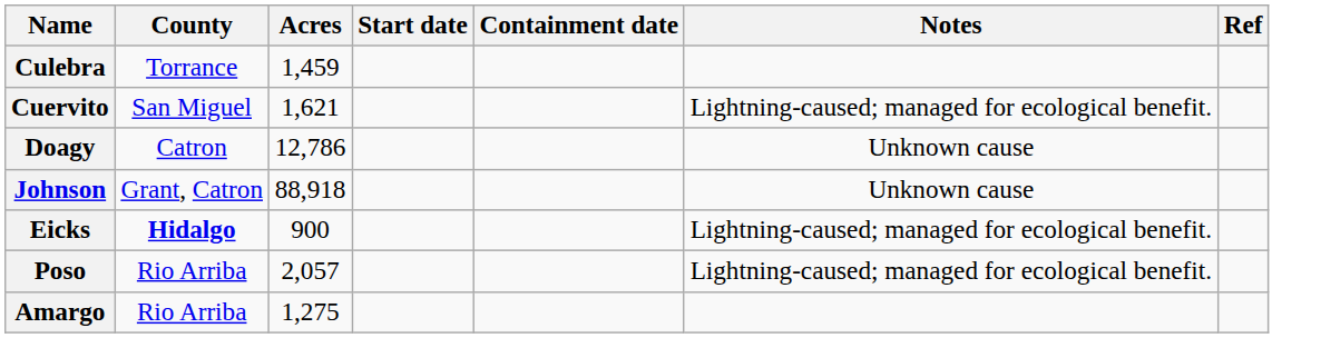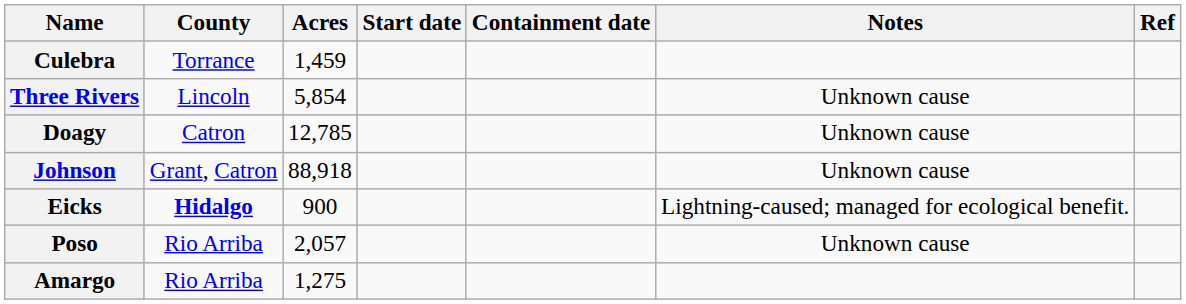 <table class="wikitable sortable plainrowheaders mw-collapsible" style="text-align:center;">
 <tr>
 <th scope="col">Name</th>
 <th scope="col">County </th>
 <th scope="col">Acres</th>
 <th scope="col">Start date</th>
 <th scope="col">Containment date</th>
 <th scope="col">Notes</th>
 <th scope="col" class="unsortable">Ref</th>
 </tr>
 <tr>
 <th scope="row">Culebra</th>
 <td><a href='#'>Torrance</a></td>
 <td>1,459</td>
 <td></td>
 <td></td>
 <td></td>
 <td></td>
 </tr>
 <tr>
-<th scope="row">Cuervito</th>
-<td><a href='#'>San Miguel</a></td>
-<td>1,621</td>
+<th scope="row"><a href='#'>Three Rivers</a></th>
+<td><a href='#'>Lincoln</a></td>
+<td>5,854</td>
 <td></td>
 <td></td>
-<td>Lightning-caused; managed for ecological benefit.</td>
+<td>Unknown cause</td>
 <td></td>
 </tr>
 <tr>
 <th scope="row">Doagy</th>
 <td><a href='#'>Catron</a></td>
-<td>12,786</td>
+<td>12,785</td>
 <td></td>
 <td></td>
 <td>Unknown cause</td>
 <td></td>
 </tr>
 <tr>
 <th scope="row"><a href='#'>Johnson</a></th>
 <td><a href='#'>Grant</a>, <a href='#'>Catron</a></td>
 <td>88,918</td>
 <td></td>
 <td></td>
 <td>Unknown cause</td>
 <td></td>
 </tr>
 <tr>
 <th scope="row">Eicks</th>
 <td><strong><a href='#'>Hidalgo</a></strong></td>
 <td>900</td>
 <td></td>
 <td></td>
 <td>Lightning-caused; managed for ecological benefit.</td>
 <td></td>
 </tr>
 <tr>
 <th scope="row">Poso</th>
 <td><a href='#'>Rio Arriba</a></td>
 <td>2,057</td>
 <td></td>
 <td></td>
-<td>Lightning-caused; managed for ecological benefit.</td>
+<td>Unknown cause</td>
 <td></td>
 </tr>
 <tr>
 <th scope="row">Amargo</th>
 <td><a href='#'>Rio Arriba</a></td>
 <td>1,275</td>
 <td></td>
 <td></td>
 <td></td>
 <td></td>
 </tr>
 </table>
